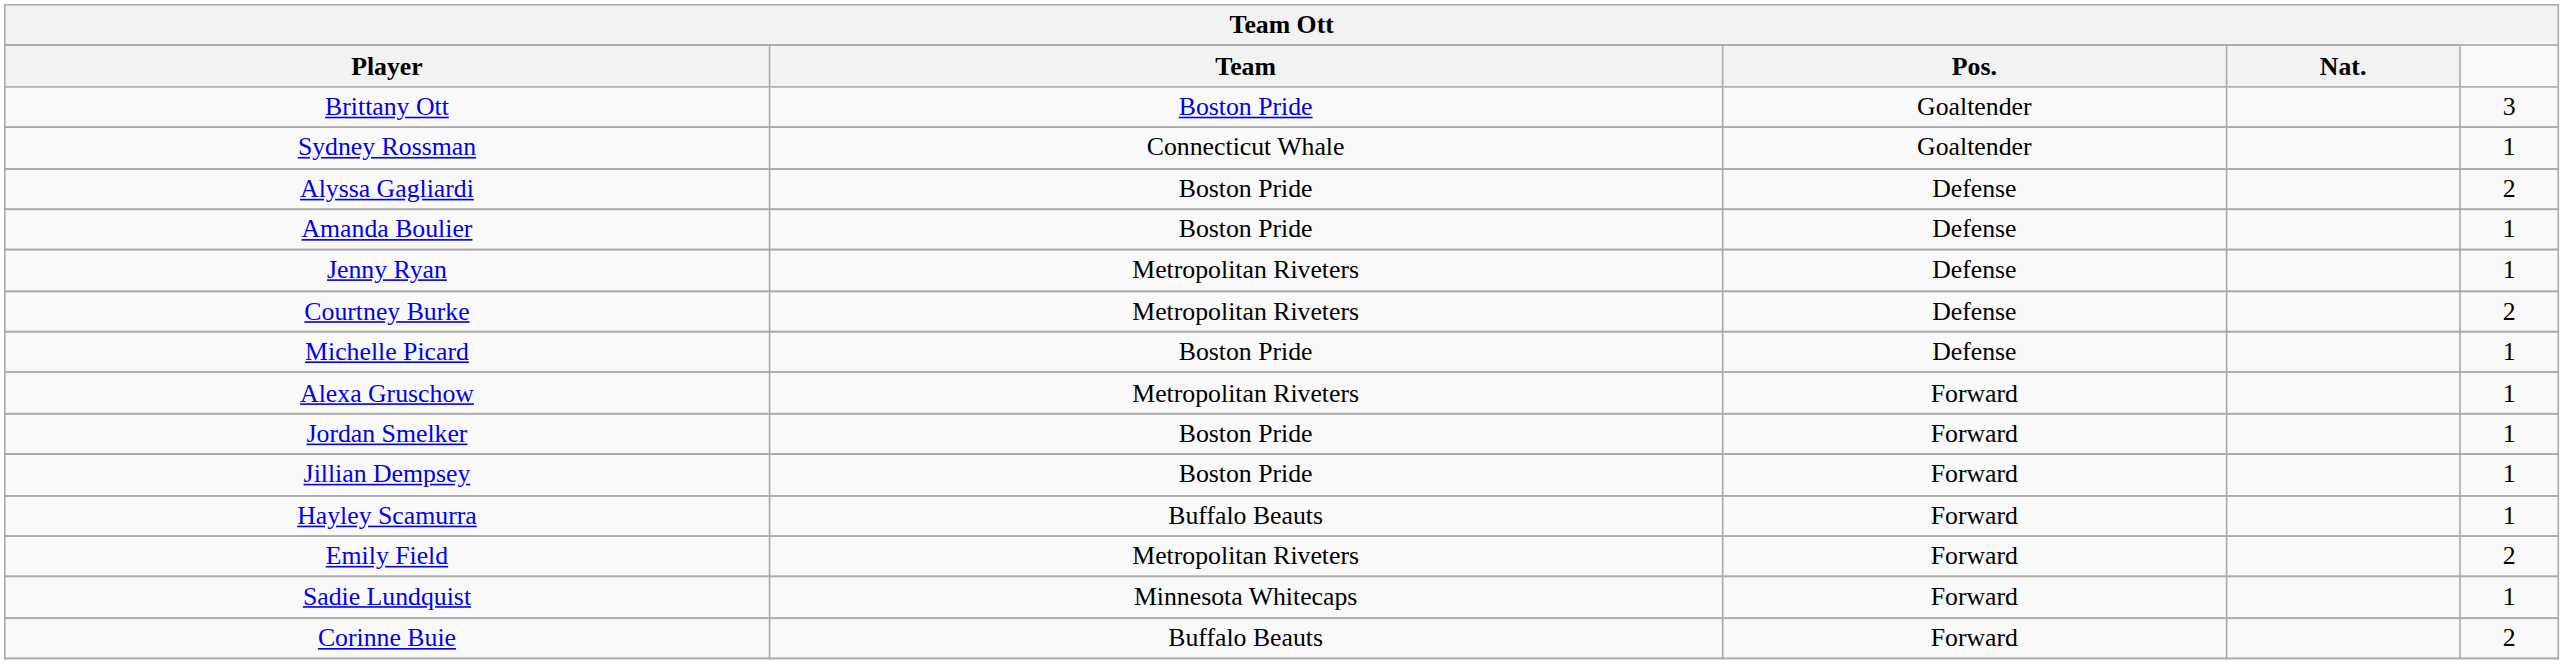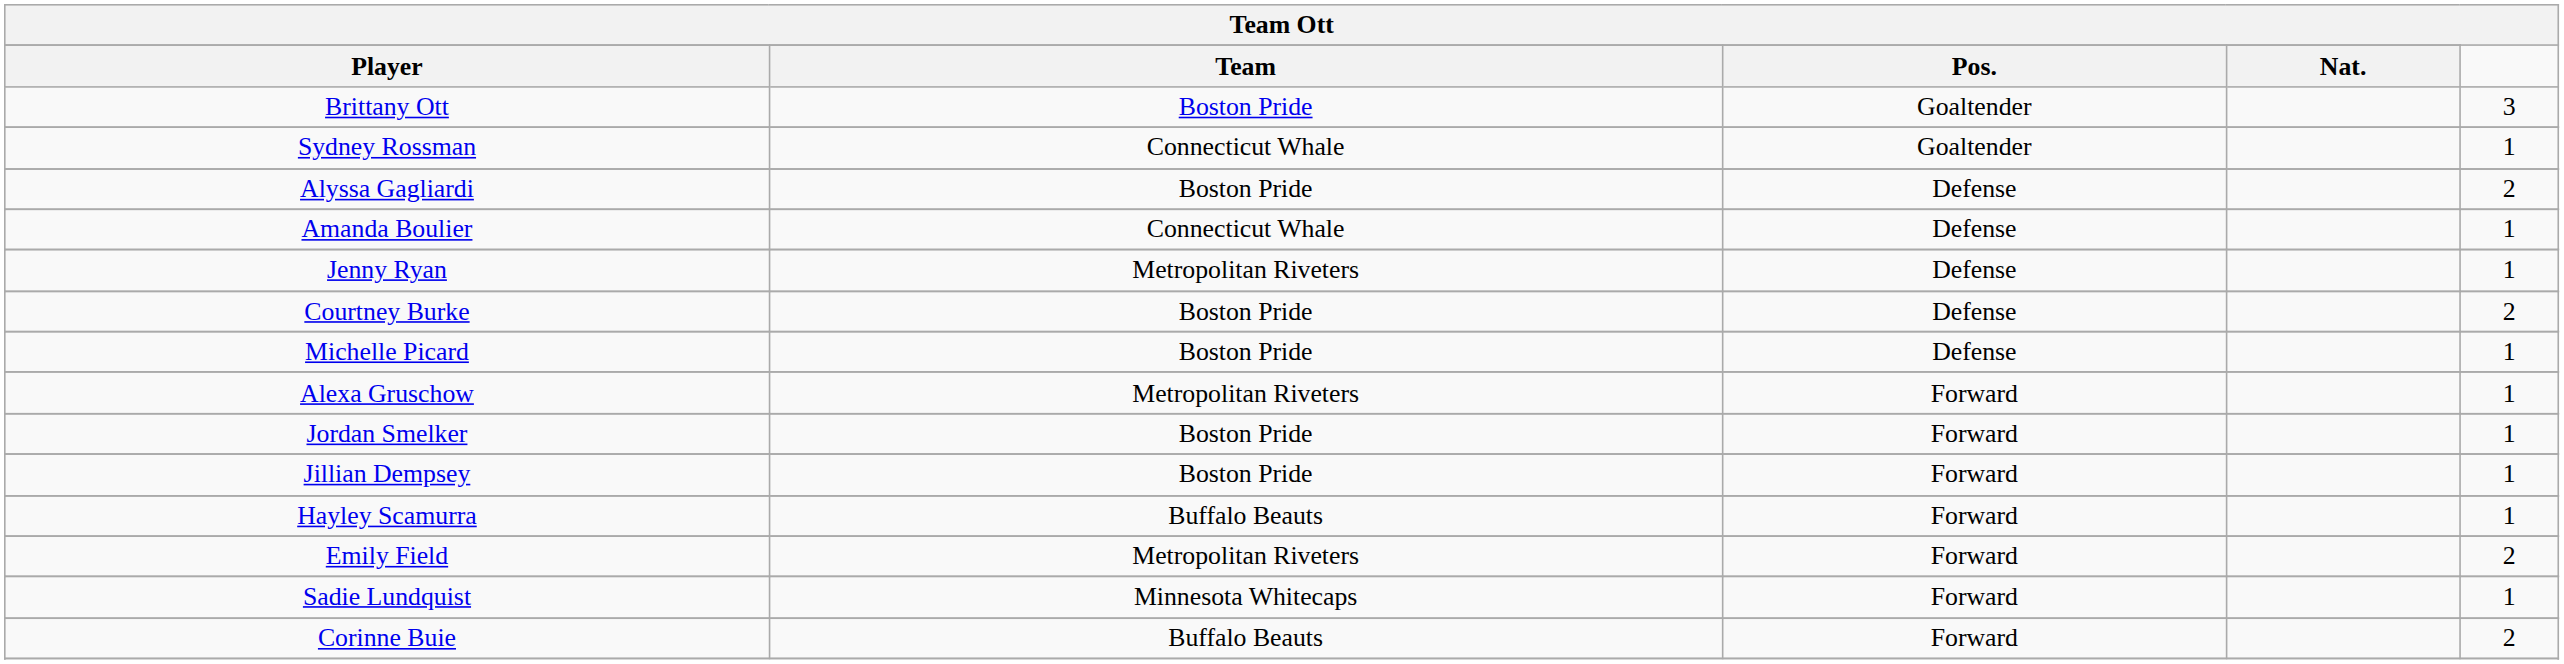 <table width="80%" class="wikitable" style="text-align:center">
 <tr>
 <th colspan=6>Team Ott</th>
 </tr>
 <tr>
 </tr>
 <tr>
 <th>Player</th>
 <th>Team</th>
 <th>Pos.</th>
 <th>Nat.</th>
 </tr>
 <tr>
 <td><a href='#'>Brittany Ott</a></td>
 <td><a href='#'>Boston Pride</a></td>
 <td>Goaltender</td>
 <td></td>
 <td>3</td>
 </tr>
 <tr>
 </tr>
 <tr>
 <td><a href='#'>Sydney Rossman</a></td>
 <td>Connecticut Whale</td>
 <td>Goaltender</td>
 <td></td>
 <td>1</td>
 </tr>
 <tr>
 </tr>
 <tr>
 <td><a href='#'>Alyssa Gagliardi</a></td>
 <td>Boston Pride</td>
 <td>Defense</td>
 <td></td>
 <td>2</td>
 </tr>
 <tr>
 </tr>
 <tr>
 <td><a href='#'>Amanda Boulier</a></td>
-<td>Boston Pride</td>
+<td>Connecticut Whale</td>
 <td>Defense</td>
 <td></td>
 <td>1</td>
 </tr>
 <tr>
 </tr>
 <tr>
 <td><a href='#'>Jenny Ryan</a></td>
 <td>Metropolitan Riveters</td>
 <td>Defense</td>
 <td></td>
 <td>1</td>
 </tr>
 <tr>
 </tr>
 <tr>
 <td><a href='#'>Courtney Burke</a></td>
-<td>Metropolitan Riveters</td>
+<td>Boston Pride</td>
 <td>Defense</td>
 <td></td>
 <td>2</td>
 </tr>
 <tr>
 </tr>
 <tr>
 <td><a href='#'>Michelle Picard</a></td>
 <td>Boston Pride</td>
 <td>Defense</td>
 <td></td>
 <td>1</td>
 </tr>
 <tr>
 </tr>
 <tr>
 <td><a href='#'>Alexa Gruschow</a></td>
 <td>Metropolitan Riveters</td>
 <td>Forward</td>
 <td></td>
 <td>1</td>
 </tr>
 <tr>
 </tr>
 <tr>
 <td><a href='#'>Jordan Smelker</a></td>
 <td>Boston Pride</td>
 <td>Forward</td>
 <td></td>
 <td>1</td>
 </tr>
 <tr>
 </tr>
 <tr>
 <td><a href='#'>Jillian Dempsey</a></td>
 <td>Boston Pride</td>
 <td>Forward</td>
 <td></td>
 <td>1</td>
 </tr>
 <tr>
 </tr>
 <tr>
 <td><a href='#'>Hayley Scamurra</a></td>
 <td>Buffalo Beauts</td>
 <td>Forward</td>
 <td></td>
 <td>1</td>
 </tr>
 <tr>
 </tr>
 <tr>
 <td><a href='#'>Emily Field</a></td>
 <td>Metropolitan Riveters</td>
 <td>Forward</td>
 <td></td>
 <td>2</td>
 </tr>
 <tr>
 </tr>
 <tr>
 <td><a href='#'>Sadie Lundquist</a></td>
 <td>Minnesota Whitecaps</td>
 <td>Forward</td>
 <td></td>
 <td>1</td>
 </tr>
 <tr>
 </tr>
 <tr>
 <td><a href='#'>Corinne Buie</a></td>
 <td>Buffalo Beauts</td>
 <td>Forward</td>
 <td></td>
 <td>2</td>
 </tr>
 <tr>
 </tr>
 <tr>
 </tr>
 <tr>
 </tr>
 </table>
